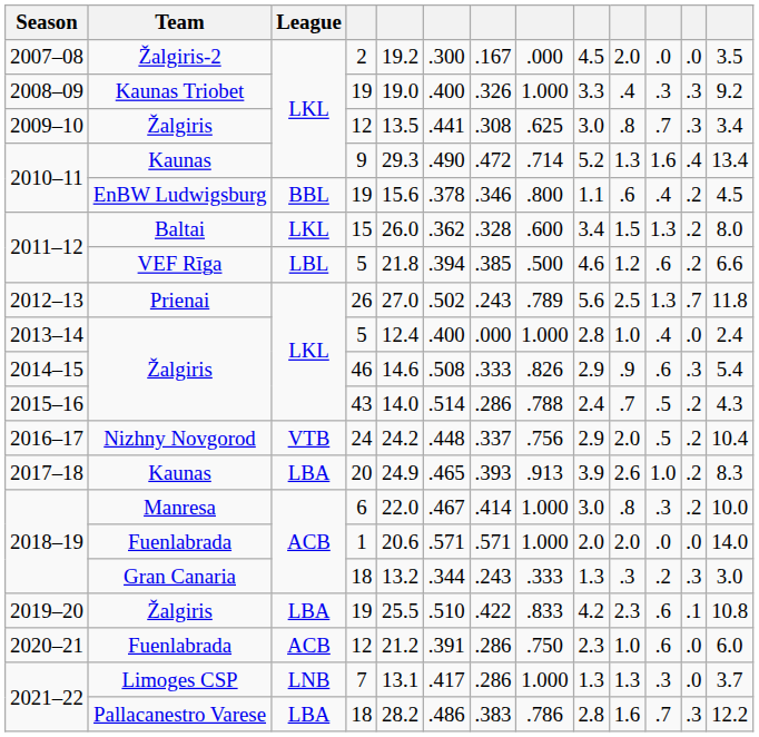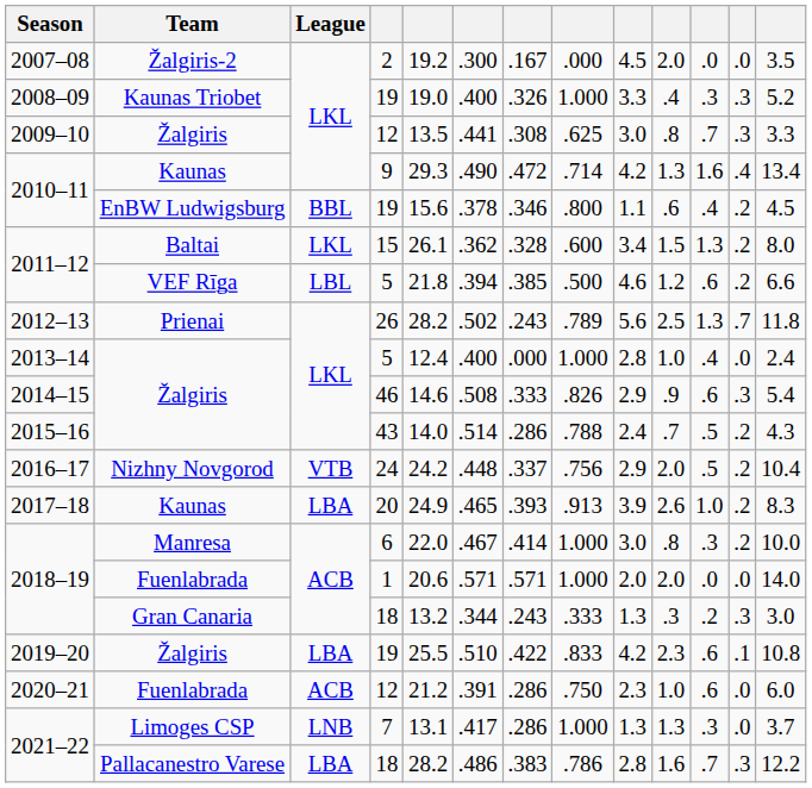 <table class="wikitable sortable" style="font-size:95%; text-align:center;">
 <tr>
 <th>Season</th>
 <th>Team</th>
 <th>League</th>
 <th></th>
 <th></th>
 <th></th>
 <th></th>
 <th></th>
 <th></th>
 <th></th>
 <th></th>
 <th></th>
 <th></th>
 </tr>
 <tr>
 <td>2007–08</td>
 <td><a href='#'>Žalgiris-2</a></td>
 <td rowspan="4"> <a href='#'>LKL</a></td>
 <td>2</td>
 <td>19.2</td>
 <td>.300</td>
 <td>.167</td>
 <td>.000</td>
 <td>4.5</td>
 <td>2.0</td>
 <td>.0</td>
 <td>.0</td>
 <td>3.5</td>
 </tr>
 <tr>
 <td>2008–09</td>
 <td><a href='#'>Kaunas Triobet</a></td>
 <td>19</td>
 <td>19.0</td>
 <td>.400</td>
 <td>.326</td>
 <td>1.000</td>
 <td>3.3</td>
 <td>.4</td>
 <td>.3</td>
 <td>.3</td>
-<td>9.2</td>
+<td>5.2</td>
 </tr>
 <tr>
 <td>2009–10</td>
 <td><a href='#'>Žalgiris</a></td>
 <td>12</td>
 <td>13.5</td>
 <td>.441</td>
 <td>.308</td>
 <td>.625</td>
 <td>3.0</td>
 <td>.8</td>
 <td>.7</td>
 <td>.3</td>
-<td>3.4</td>
+<td>3.3</td>
 </tr>
 <tr>
 <td rowspan="2">2010–11</td>
 <td><a href='#'>Kaunas</a></td>
 <td>9</td>
 <td>29.3</td>
 <td>.490</td>
 <td>.472</td>
 <td>.714</td>
-<td>5.2</td>
+<td>4.2</td>
 <td>1.3</td>
 <td>1.6</td>
 <td>.4</td>
 <td>13.4</td>
 </tr>
 <tr>
 <td><a href='#'>EnBW Ludwigsburg</a></td>
 <td> <a href='#'>BBL</a></td>
 <td>19</td>
 <td>15.6</td>
 <td>.378</td>
 <td>.346</td>
 <td>.800</td>
 <td>1.1</td>
 <td>.6</td>
 <td>.4</td>
 <td>.2</td>
 <td>4.5</td>
 </tr>
 <tr>
 <td rowspan="2">2011–12</td>
 <td><a href='#'>Baltai</a></td>
 <td> <a href='#'>LKL</a></td>
 <td>15</td>
-<td>26.0</td>
+<td>26.1</td>
 <td>.362</td>
 <td>.328</td>
 <td>.600</td>
 <td>3.4</td>
 <td>1.5</td>
 <td>1.3</td>
 <td>.2</td>
 <td>8.0</td>
 </tr>
 <tr>
 <td><a href='#'>VEF Rīga</a></td>
 <td> <a href='#'>LBL</a></td>
 <td>5</td>
 <td>21.8</td>
 <td>.394</td>
 <td>.385</td>
 <td>.500</td>
 <td>4.6</td>
 <td>1.2</td>
 <td>.6</td>
 <td>.2</td>
 <td>6.6</td>
 </tr>
 <tr>
 <td>2012–13</td>
 <td><a href='#'>Prienai</a></td>
 <td rowspan="4"> <a href='#'>LKL</a></td>
 <td>26</td>
-<td>27.0</td>
+<td>28.2</td>
 <td>.502</td>
 <td>.243</td>
 <td>.789</td>
 <td>5.6</td>
 <td>2.5</td>
 <td>1.3</td>
 <td>.7</td>
 <td>11.8</td>
 </tr>
 <tr>
 <td>2013–14</td>
 <td rowspan="3"><a href='#'>Žalgiris</a></td>
 <td>5</td>
 <td>12.4</td>
 <td>.400</td>
 <td>.000</td>
 <td>1.000</td>
 <td>2.8</td>
 <td>1.0</td>
 <td>.4</td>
 <td>.0</td>
 <td>2.4</td>
 </tr>
 <tr>
 <td>2014–15</td>
 <td>46</td>
 <td>14.6</td>
 <td>.508</td>
 <td>.333</td>
 <td>.826</td>
 <td>2.9</td>
 <td>.9</td>
 <td>.6</td>
 <td>.3</td>
 <td>5.4</td>
 </tr>
 <tr>
 <td>2015–16</td>
 <td>43</td>
 <td>14.0</td>
 <td>.514</td>
 <td>.286</td>
 <td>.788</td>
 <td>2.4</td>
 <td>.7</td>
 <td>.5</td>
 <td>.2</td>
 <td>4.3</td>
 </tr>
 <tr>
 <td>2016–17</td>
 <td><a href='#'>Nizhny Novgorod</a></td>
 <td> <a href='#'>VTB</a></td>
 <td>24</td>
 <td>24.2</td>
 <td>.448</td>
 <td>.337</td>
 <td>.756</td>
 <td>2.9</td>
 <td>2.0</td>
 <td>.5</td>
 <td>.2</td>
 <td>10.4</td>
 </tr>
 <tr>
 <td>2017–18</td>
 <td><a href='#'>Kaunas</a></td>
 <td> <a href='#'>LBA</a></td>
 <td>20</td>
 <td>24.9</td>
 <td>.465</td>
 <td>.393</td>
 <td>.913</td>
 <td>3.9</td>
 <td>2.6</td>
 <td>1.0</td>
 <td>.2</td>
 <td>8.3</td>
 </tr>
 <tr>
 <td rowspan="3">2018–19</td>
 <td><a href='#'>Manresa</a></td>
 <td rowspan="3"> <a href='#'>ACB</a></td>
 <td>6</td>
 <td>22.0</td>
 <td>.467</td>
 <td>.414</td>
 <td>1.000</td>
 <td>3.0</td>
 <td>.8</td>
 <td>.3</td>
 <td>.2</td>
 <td>10.0</td>
 </tr>
 <tr>
 <td><a href='#'>Fuenlabrada</a></td>
 <td>1</td>
 <td>20.6</td>
 <td>.571</td>
 <td>.571</td>
 <td>1.000</td>
 <td>2.0</td>
 <td>2.0</td>
 <td>.0</td>
 <td>.0</td>
 <td>14.0</td>
 </tr>
 <tr>
 <td><a href='#'>Gran Canaria</a></td>
 <td>18</td>
 <td>13.2</td>
 <td>.344</td>
 <td>.243</td>
 <td>.333</td>
 <td>1.3</td>
 <td>.3</td>
 <td>.2</td>
 <td>.3</td>
 <td>3.0</td>
 </tr>
 <tr>
 <td>2019–20</td>
 <td><a href='#'>Žalgiris</a></td>
 <td> <a href='#'>LBA</a></td>
 <td>19</td>
 <td>25.5</td>
 <td>.510</td>
 <td>.422</td>
 <td>.833</td>
 <td>4.2</td>
 <td>2.3</td>
 <td>.6</td>
 <td>.1</td>
 <td>10.8</td>
 </tr>
 <tr>
 <td>2020–21</td>
 <td><a href='#'>Fuenlabrada</a></td>
 <td> <a href='#'>ACB</a></td>
 <td>12</td>
 <td>21.2</td>
 <td>.391</td>
 <td>.286</td>
 <td>.750</td>
 <td>2.3</td>
 <td>1.0</td>
 <td>.6</td>
 <td>.0</td>
 <td>6.0</td>
 </tr>
 <tr>
 <td rowspan="3">2021–22</td>
 <td><a href='#'>Limoges CSP</a></td>
 <td> <a href='#'>LNB</a></td>
 <td>7</td>
 <td>13.1</td>
 <td>.417</td>
 <td>.286</td>
 <td>1.000</td>
 <td>1.3</td>
 <td>1.3</td>
 <td>.3</td>
 <td>.0</td>
 <td>3.7</td>
 </tr>
 <tr>
 <td><a href='#'>Pallacanestro Varese</a></td>
 <td> <a href='#'>LBA</a></td>
 <td>18</td>
 <td>28.2</td>
 <td>.486</td>
 <td>.383</td>
 <td>.786</td>
 <td>2.8</td>
 <td>1.6</td>
 <td>.7</td>
 <td>.3</td>
 <td>12.2</td>
 </tr>
 </table>
